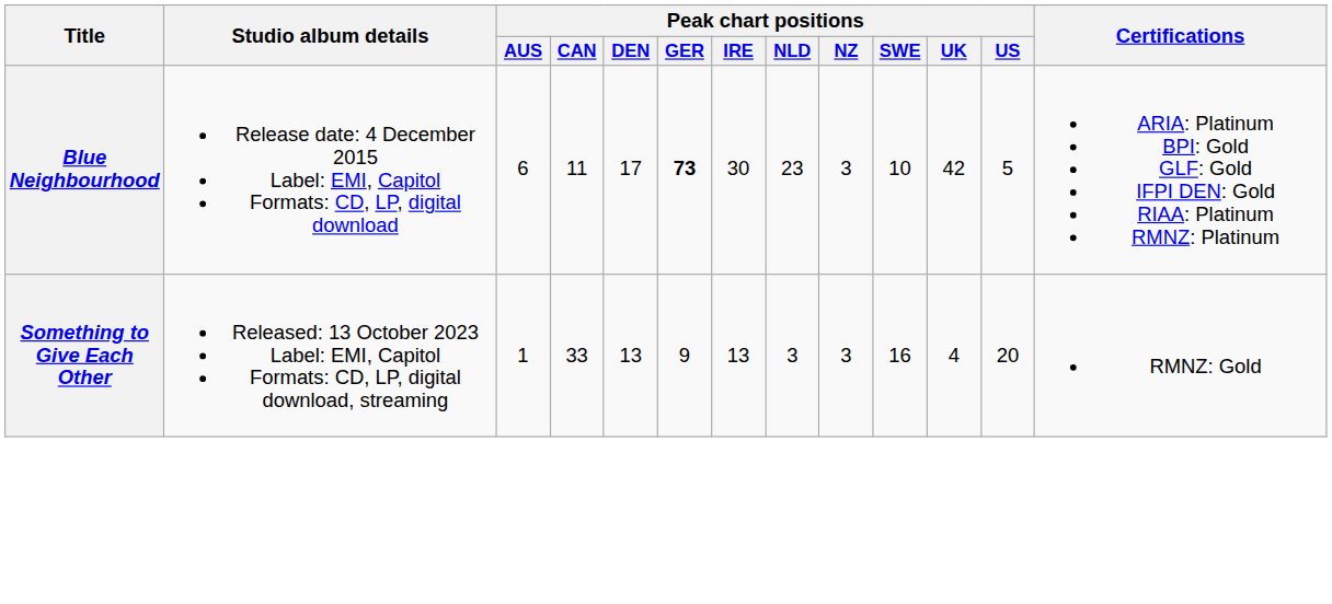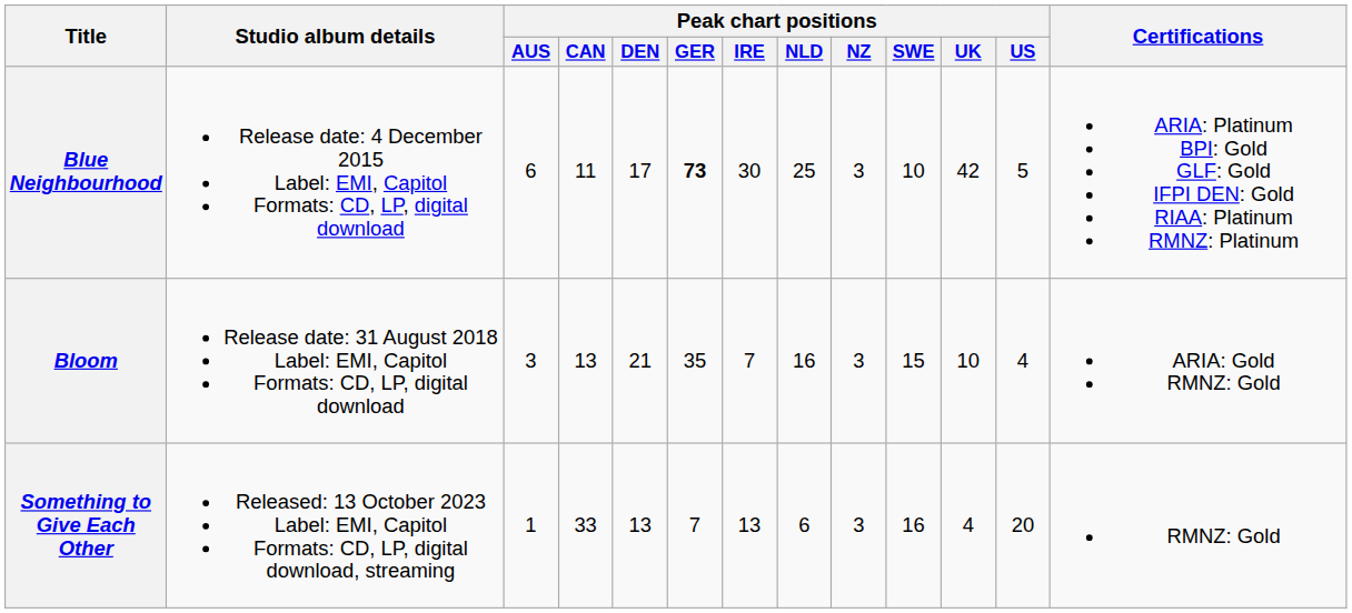 <table class="wikitable plainrowheaders" style="text-align:center;">
 <tr>
 <th scope="col" rowspan="2" style="width:7em;">Title</th>
 <th scope="col" rowspan="2" style="width:16em;">Studio album details</th>
 <th scope="col" colspan="10">Peak chart positions</th>
 <th scope="col" rowspan="2" style="width:14em;"><a href='#'>Certifications</a></th>
 </tr>
 <tr>
 <th scope="col" style="width:2.5em;font-size:90%;"><a href='#'>AUS</a><br></th>
 <th scope="col" style="width:2.5em;font-size:90%;"><a href='#'>CAN</a><br></th>
 <th scope="col" style="width:2.5em;font-size:90%;"><a href='#'>DEN</a><br></th>
 <th scope="col" style="width:2.5em;font-size:90%;"><a href='#'>GER</a><br></th>
 <th scope="col" style="width:2.5em;font-size:90%;"><a href='#'>IRE</a><br></th>
 <th scope="col" style="width:2.5em;font-size:90%;"><a href='#'>NLD</a><br></th>
 <th scope="col" style="width:2.5em;font-size:90%;"><a href='#'>NZ</a><br></th>
 <th scope="col" style="width:2.5em;font-size:90%;"><a href='#'>SWE</a><br></th>
 <th scope="col" style="width:2.5em;font-size:90%;"><a href='#'>UK</a><br></th>
 <th scope="col" style="width:2.5em;font-size:90%;"><a href='#'>US</a><br></th>
 </tr>
 <tr>
 <th scope="row"><em><a href='#'>Blue Neighbourhood</a></em></th>
 <td><br><ul><li>Release date: 4 December 2015</li><li>Label: <a href='#'>EMI</a>, <a href='#'>Capitol</a></li><li>Formats: <a href='#'>CD</a>, <a href='#'>LP</a>, <a href='#'>digital download</a></li></ul></td>
 <td>6</td>
 <td>11</td>
 <td>17</td>
 <td><strong>73</strong></td>
 <td>30</td>
-<td>23</td>
+<td>25</td>
 <td>3</td>
 <td>10</td>
 <td>42</td>
 <td>5</td>
 <td><br><ul><li><a href='#'>ARIA</a>: Platinum</li><li><a href='#'>BPI</a>: Gold</li><li><a href='#'>GLF</a>: Gold</li><li><a href='#'>IFPI DEN</a>: Gold</li><li><a href='#'>RIAA</a>: Platinum</li><li><a href='#'>RMNZ</a>: Platinum</li></ul></td>
 </tr>
 <tr>
+<th scope="row"><em><a href='#'>Bloom</a></em></th>
+<td><br><ul><li>Release date: 31 August 2018</li><li>Label: EMI, Capitol</li><li>Formats: CD, LP, digital download</li></ul></td>
+<td>3</td>
+<td>13</td>
+<td>21</td>
+<td>35</td>
+<td>7</td>
+<td>16</td>
+<td>3</td>
+<td>15</td>
+<td>10</td>
+<td>4</td>
+<td><br><ul><li>ARIA: Gold</li><li>RMNZ: Gold</li></ul></td>
+</tr>
+<tr>
 <th scope="row"><em><a href='#'>Something to Give Each Other</a></em></th>
 <td><br><ul><li>Released: 13 October 2023</li><li>Label: EMI, Capitol</li><li>Formats: CD, LP, digital download, streaming</li></ul></td>
 <td>1</td>
 <td>33</td>
 <td>13</td>
-<td>9</td>
+<td>7</td>
 <td>13</td>
-<td>3</td>
+<td>6</td>
 <td>3</td>
 <td>16</td>
 <td>4</td>
 <td>20</td>
 <td><br><ul><li>RMNZ: Gold</li></ul></td>
 </tr>
 </table>
